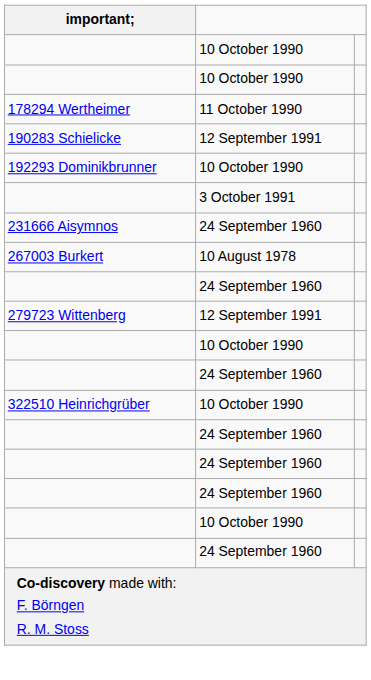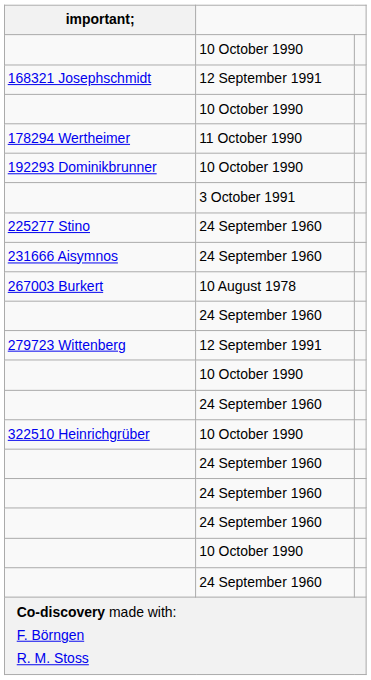 <table class="wikitable" style="font-size: 89%; float: left; width: 26em; margin-right: 1em; line-height: 1.65em">
 <tr>
 <th>important;</th>
 </tr>
 <tr>
 <td></td>
 <td>10 October 1990</td>
+<td> </td>
+</tr>
+<tr>
+<td><a href='#'>168321 Josephschmidt</a></td>
+<td>12 September 1991</td>
 <td> </td>
 </tr>
 <tr>
 <td></td>
 <td>10 October 1990</td>
 <td> </td>
 </tr>
 <tr>
 <td><a href='#'>178294 Wertheimer</a></td>
 <td>11 October 1990</td>
 <td> </td>
 </tr>
 <tr>
-<td><a href='#'>190283 Schielicke</a></td>
-<td>12 September 1991</td>
-<td> </td>
-</tr>
-<tr>
 <td><a href='#'>192293 Dominikbrunner</a></td>
 <td>10 October 1990</td>
 <td> </td>
 </tr>
 <tr>
 <td></td>
 <td>3 October 1991</td>
+<td> </td>
+</tr>
+<tr>
+<td><a href='#'>225277 Stino</a></td>
+<td>24 September 1960</td>
 <td> </td>
 </tr>
 <tr>
 <td><a href='#'>231666 Aisymnos</a></td>
 <td>24 September 1960</td>
 <td> </td>
 </tr>
 <tr>
 <td><a href='#'>267003 Burkert</a></td>
 <td>10 August 1978</td>
 <td></td>
 </tr>
 <tr>
 <td></td>
 <td>24 September 1960</td>
 <td> </td>
 </tr>
 <tr>
 <td><a href='#'>279723 Wittenberg</a></td>
 <td>12 September 1991</td>
 <td> </td>
 </tr>
 <tr>
 <td></td>
 <td>10 October 1990</td>
 <td> </td>
 </tr>
 <tr>
 <td></td>
 <td>24 September 1960</td>
 <td> </td>
 </tr>
 <tr>
 <td><a href='#'>322510 Heinrichgrüber</a></td>
 <td>10 October 1990</td>
 <td> </td>
 </tr>
 <tr>
 <td></td>
 <td>24 September 1960</td>
 <td> </td>
 </tr>
 <tr>
 <td></td>
 <td>24 September 1960</td>
 <td> </td>
 </tr>
 <tr>
 <td></td>
 <td>24 September 1960</td>
 <td> </td>
 </tr>
 <tr>
 <td></td>
 <td>10 October 1990</td>
 <td> </td>
 </tr>
 <tr>
 <td></td>
 <td>24 September 1960</td>
 <td> </td>
 </tr>
 <tr>
 <th colspan=3 style="font-weight: normal; text-align: left; padding: 4px 12px;"><strong>Co-discovery</strong> made with:<br> <a href='#'>F. Börngen</a><br> <a href='#'>R. M. Stoss</a></th>
 </tr>
 </table>
